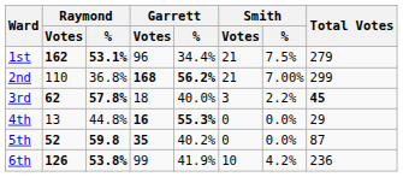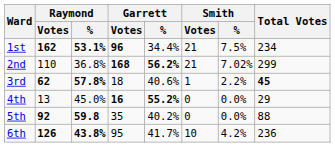 <table class="wikitable sortable">
 <tr>
 <th rowspan=2>Ward</th>
 <th colspan=2>Raymond</th>
 <th colspan=2>Garrett</th>
 <th colspan=2>Smith</th>
 <th rowspan=2>Total Votes</th>
 </tr>
 <tr>
 <th>Votes</th>
 <th>%</th>
 <th>Votes</th>
 <th>%</th>
 <th>Votes</th>
 <th>%</th>
 </tr>
 <tr>
 <td><a href='#'>1st</a></td>
 <td><strong>162</strong></td>
 <td><strong>53.1%</strong></td>
-<td>96</td>
+<td><strong>96</strong></td>
 <td>34.4%</td>
 <td>21</td>
 <td>7.5%</td>
-<td>279</td>
+<td>234</td>
 </tr>
 <tr>
 <td><a href='#'>2nd</a></td>
 <td>110</td>
 <td>36.8%</td>
 <td><strong>168</strong></td>
 <td><strong>56.2%</strong></td>
 <td>21</td>
-<td>7.00%</td>
+<td>7.02%</td>
 <td>299</td>
 </tr>
 <tr>
 <td><a href='#'>3rd</a></td>
 <td><strong>62</strong></td>
 <td><strong>57.8%</strong></td>
 <td>18</td>
-<td>40.0%</td>
-<td>3</td>
+<td>40.6%</td>
+<td>1</td>
 <td>2.2%</td>
 <td><strong>45</strong></td>
 </tr>
 <tr>
 <td><a href='#'>4th</a></td>
 <td>13</td>
-<td>44.8%</td>
+<td>45.0%</td>
 <td><strong>16</strong></td>
-<td><strong>55.3%</strong></td>
+<td><strong>55.2%</strong></td>
 <td>0</td>
 <td>0.0%</td>
 <td>29</td>
 </tr>
 <tr>
 <td><a href='#'>5th</a></td>
-<td><strong>52</strong></td>
+<td><strong>92</strong></td>
 <td><strong>59.8</strong></td>
-<td><strong>35</strong></td>
+<td>35</td>
 <td>40.2%</td>
 <td>0</td>
 <td>0.0%</td>
-<td>87</td>
+<td>88</td>
 </tr>
 <tr>
 <td><a href='#'>6th</a></td>
 <td><strong>126</strong></td>
-<td><strong>53.8%</strong></td>
-<td>99</td>
-<td>41.9%</td>
+<td><strong>43.8%</strong></td>
+<td>95</td>
+<td>41.7%</td>
 <td>10</td>
 <td>4.2%</td>
 <td>236</td>
 </tr>
 </table>
